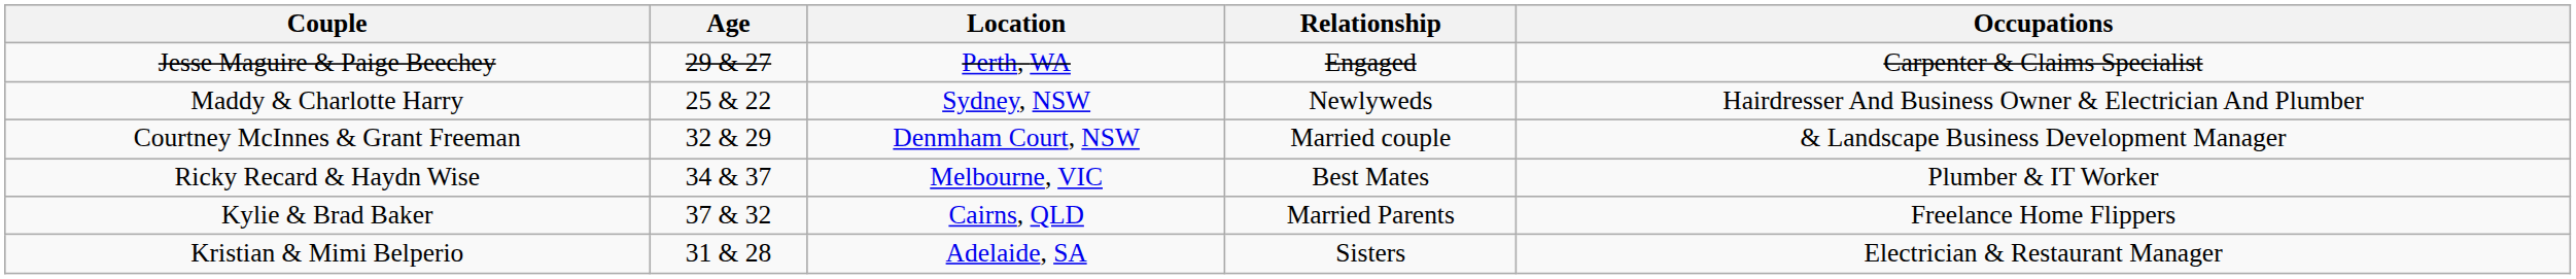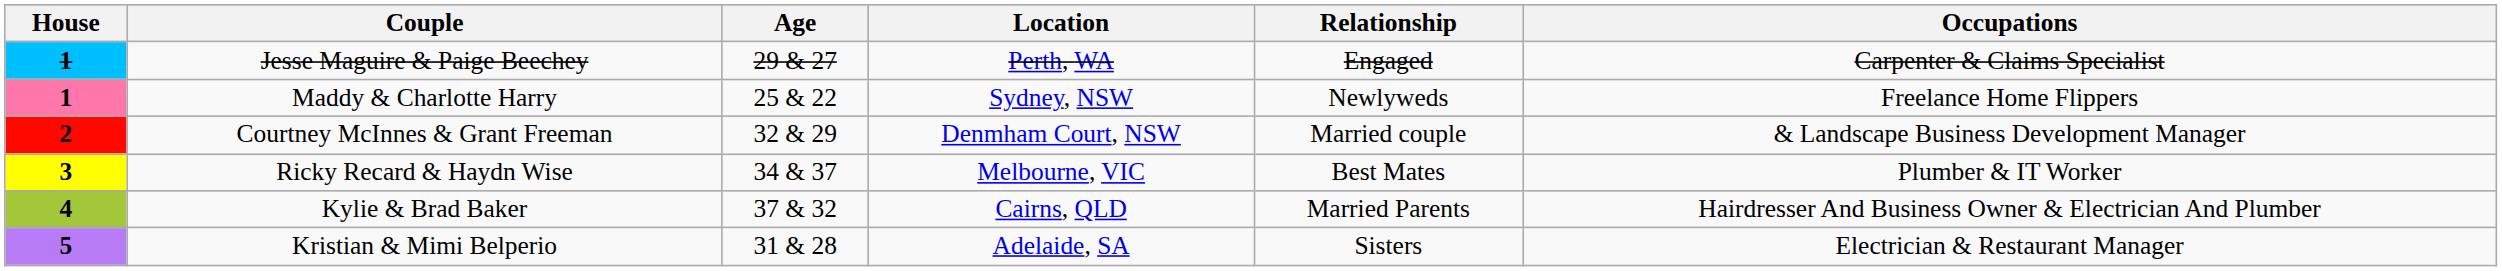 <table class="wikitable plainrowheaders" style="text-align:center; line-height:16px; width:99%;">
 <tr valign="top">
+<th>House</th>
 <th>Couple</th>
 <th>Age</th>
 <th>Location</th>
 <th>Relationship</th>
 <th>Occupations</th>
 </tr>
 <tr>
+<th style="background:#00BFFF; color:blank;"><s>1</s></th>
 <td><s>Jesse Maguire & Paige Beechey</s></td>
 <td><s>29 & 27</s></td>
 <td><s><a href='#'>Perth</a>, <a href='#'>WA</a></s></td>
 <td><s>Engaged</s></td>
 <td><s>Carpenter & Claims Specialist</s></td>
 </tr>
 <tr>
+<th style="background:#FF77AA; color:blank;">1</th>
 <td>Maddy & Charlotte Harry</td>
 <td>25 & 22</td>
 <td><a href='#'>Sydney</a>, <a href='#'>NSW</a></td>
 <td>Newlyweds</td>
-<td>Hairdresser And Business Owner & Electrician And Plumber</td>
+<td>Freelance Home Flippers</td>
 </tr>
 <tr>
+<th style="background:#FF0800; color:blank;">2</th>
 <td>Courtney McInnes & Grant Freeman</td>
 <td>32 & 29</td>
 <td><a href='#'>Denmham Court</a>, <a href='#'>NSW</a></td>
 <td>Married couple</td>
 <td> & Landscape Business Development Manager</td>
 </tr>
 <tr>
+<th style="background:yellow; color:blank;">3</th>
 <td>Ricky Recard & Haydn Wise</td>
 <td>34 & 37</td>
 <td><a href='#'>Melbourne</a>, <a href='#'>VIC</a></td>
 <td>Best Mates</td>
 <td>Plumber & IT Worker</td>
 </tr>
 <tr>
+<th style="background:#A4C639; color:blank;">4</th>
 <td>Kylie & Brad Baker</td>
 <td>37 & 32</td>
 <td><a href='#'>Cairns</a>, <a href='#'>QLD</a></td>
 <td>Married Parents</td>
-<td>Freelance Home Flippers</td>
+<td>Hairdresser And Business Owner & Electrician And Plumber</td>
 </tr>
 <tr>
+<th style="background:#B87BF6; color:blank;">5</th>
 <td>Kristian & Mimi Belperio</td>
 <td>31 & 28</td>
 <td><a href='#'>Adelaide</a>, <a href='#'>SA</a></td>
 <td>Sisters</td>
 <td>Electrician & Restaurant Manager</td>
 </tr>
 </table>
